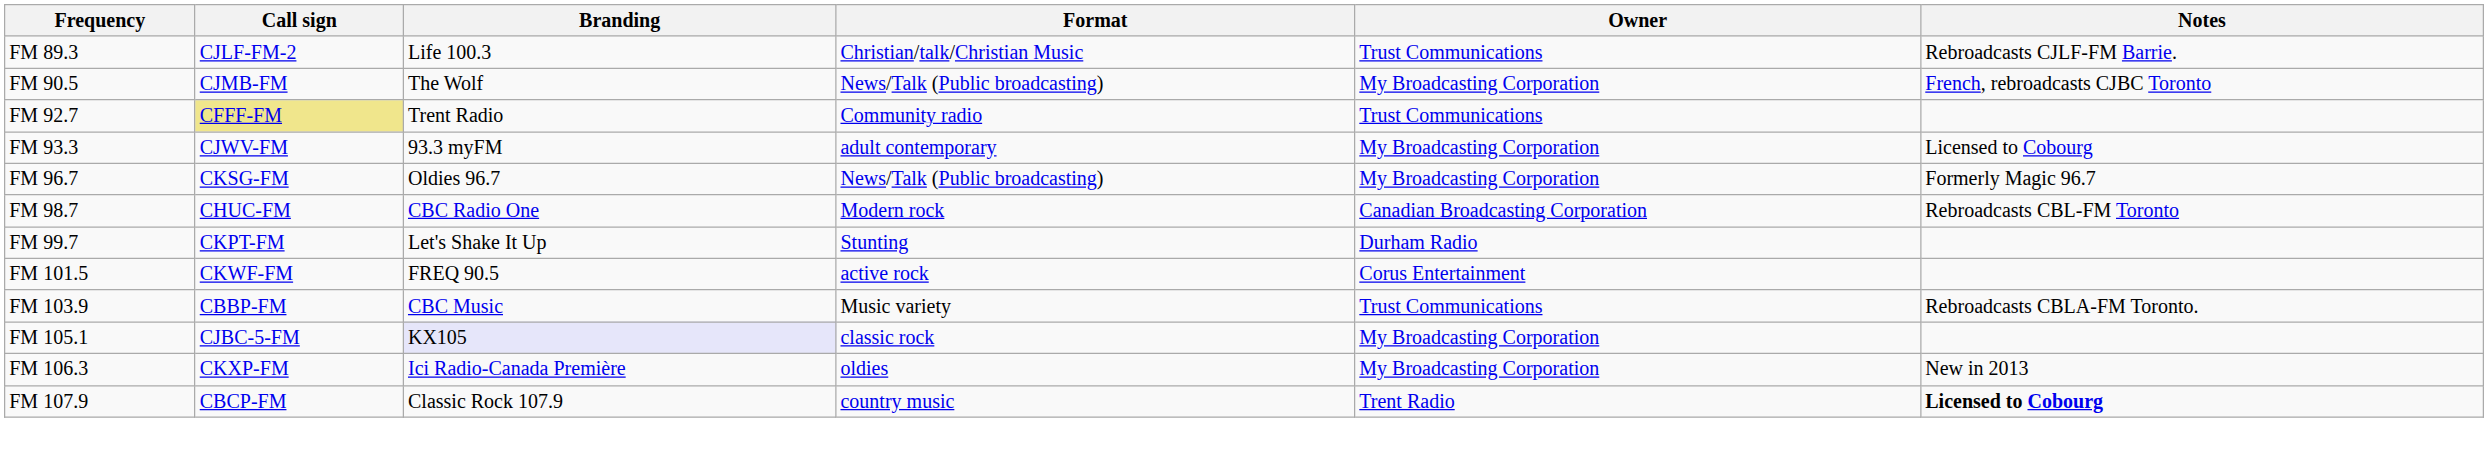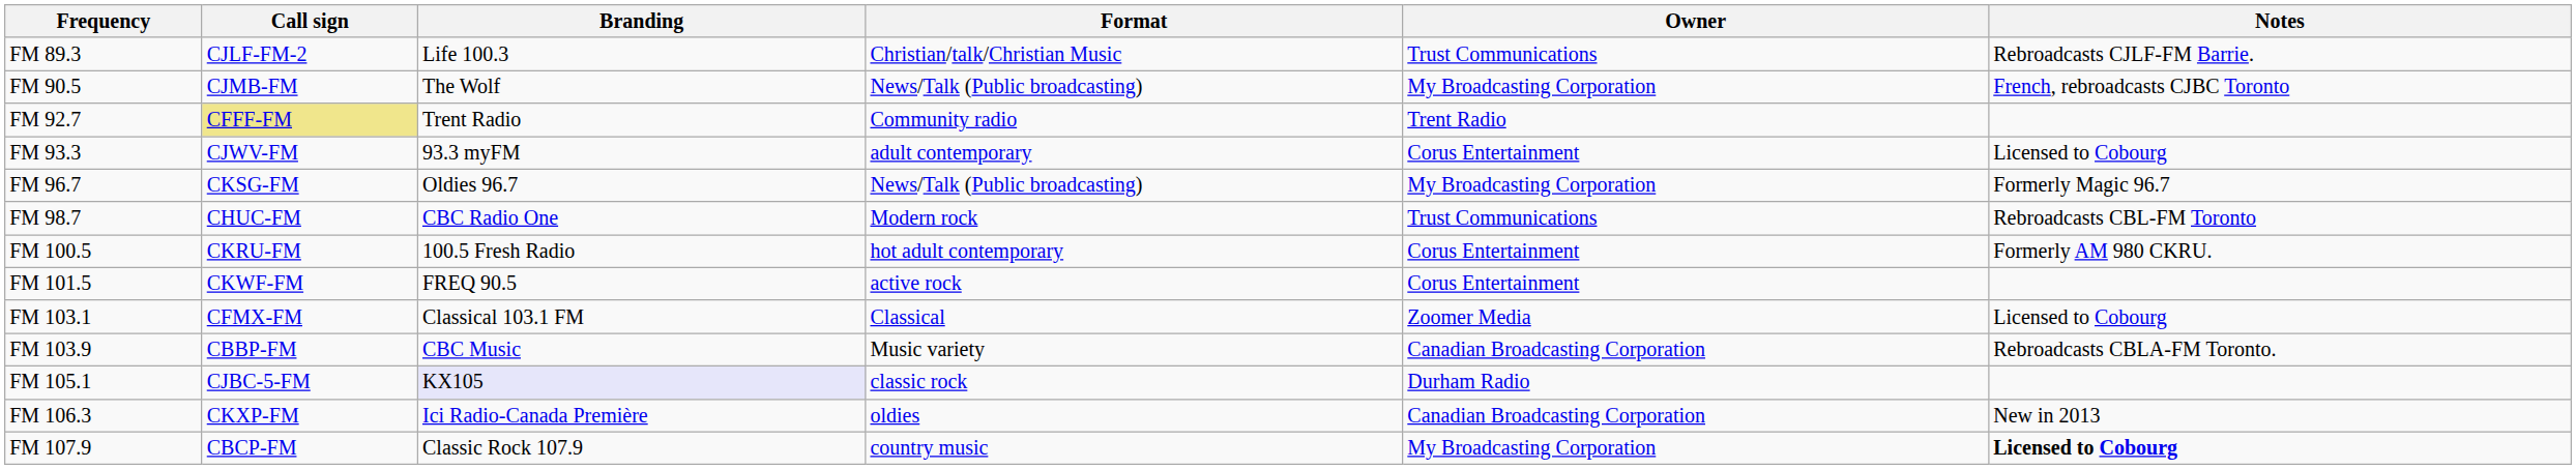 <table class="wikitable sortable" width="100%">
 <tr>
 <th>Frequency</th>
 <th>Call sign</th>
 <th>Branding</th>
 <th>Format</th>
 <th>Owner</th>
 <th>Notes</th>
 </tr>
 <tr>
 <td>FM 89.3</td>
 <td><a href='#'>CJLF-FM-2</a></td>
 <td>Life 100.3</td>
 <td><a href='#'>Christian</a>/<a href='#'>talk</a>/<a href='#'>Christian Music</a></td>
 <td><a href='#'>Trust Communications</a></td>
 <td>Rebroadcasts CJLF-FM <a href='#'>Barrie</a>.</td>
 </tr>
 <tr>
 <td>FM 90.5</td>
 <td><a href='#'>CJMB-FM</a></td>
 <td>The Wolf</td>
 <td><a href='#'>News</a>/<a href='#'>Talk</a> (<a href='#'>Public broadcasting</a>)</td>
 <td><a href='#'>My Broadcasting Corporation</a></td>
 <td><a href='#'>French</a>, rebroadcasts CJBC <a href='#'>Toronto</a></td>
 </tr>
 <tr>
 <td>FM 92.7</td>
 <td style="background: khaki;"><a href='#'>CFFF-FM</a></td>
 <td>Trent Radio</td>
 <td><a href='#'>Community radio</a></td>
-<td><a href='#'>Trust Communications</a></td>
+<td><a href='#'>Trent Radio</a></td>
 <td></td>
 </tr>
 <tr>
 <td>FM 93.3</td>
 <td><a href='#'>CJWV-FM</a></td>
 <td>93.3 myFM</td>
 <td><a href='#'>adult contemporary</a></td>
-<td><a href='#'>My Broadcasting Corporation</a></td>
+<td><a href='#'>Corus Entertainment</a></td>
 <td>Licensed to <a href='#'>Cobourg</a></td>
 </tr>
 <tr>
 <td>FM 96.7</td>
 <td><a href='#'>CKSG-FM</a></td>
 <td>Oldies 96.7</td>
 <td><a href='#'>News</a>/<a href='#'>Talk</a> (<a href='#'>Public broadcasting</a>)</td>
 <td><a href='#'>My Broadcasting Corporation</a></td>
 <td>Formerly Magic 96.7</td>
 </tr>
 <tr>
 <td>FM 98.7</td>
 <td><a href='#'>CHUC-FM</a></td>
 <td><a href='#'>CBC Radio One</a></td>
 <td><a href='#'>Modern rock</a></td>
-<td><a href='#'>Canadian Broadcasting Corporation</a></td>
+<td><a href='#'>Trust Communications</a></td>
 <td>Rebroadcasts CBL-FM <a href='#'>Toronto</a></td>
 </tr>
 <tr>
-<td>FM 99.7</td>
-<td><a href='#'>CKPT-FM</a></td>
-<td>Let's Shake It Up</td>
-<td><a href='#'>Stunting</a></td>
-<td><a href='#'>Durham Radio</a></td>
-<td></td>
+<td>FM 100.5</td>
+<td><a href='#'>CKRU-FM</a></td>
+<td>100.5 Fresh Radio</td>
+<td><a href='#'>hot adult contemporary</a></td>
+<td><a href='#'>Corus Entertainment</a></td>
+<td>Formerly <a href='#'>AM</a> 980 CKRU.</td>
 </tr>
 <tr>
 <td>FM 101.5</td>
 <td><a href='#'>CKWF-FM</a></td>
 <td>FREQ 90.5</td>
 <td><a href='#'>active rock</a></td>
 <td><a href='#'>Corus Entertainment</a></td>
 <td></td>
 </tr>
 <tr>
+<td>FM 103.1</td>
+<td><a href='#'>CFMX-FM</a></td>
+<td>Classical 103.1 FM</td>
+<td><a href='#'>Classical</a></td>
+<td><a href='#'>Zoomer Media</a></td>
+<td>Licensed to <a href='#'>Cobourg</a></td>
+</tr>
+<tr>
 <td>FM 103.9</td>
 <td><a href='#'>CBBP-FM</a></td>
 <td><a href='#'>CBC Music</a></td>
 <td>Music variety</td>
-<td><a href='#'>Trust Communications</a></td>
+<td><a href='#'>Canadian Broadcasting Corporation</a></td>
 <td>Rebroadcasts CBLA-FM Toronto.</td>
 </tr>
 <tr>
 <td>FM 105.1</td>
 <td><a href='#'>CJBC-5-FM</a></td>
 <td style="background: lavender;">KX105</td>
 <td><a href='#'>classic rock</a></td>
-<td><a href='#'>My Broadcasting Corporation</a></td>
+<td><a href='#'>Durham Radio</a></td>
 <td></td>
 </tr>
 <tr>
 <td>FM 106.3</td>
 <td><a href='#'>CKXP-FM</a></td>
 <td><a href='#'>Ici Radio-Canada Première</a></td>
 <td><a href='#'>oldies</a></td>
-<td><a href='#'>My Broadcasting Corporation</a></td>
+<td><a href='#'>Canadian Broadcasting Corporation</a></td>
 <td>New in 2013</td>
 </tr>
 <tr>
 <td>FM 107.9</td>
 <td><a href='#'>CBCP-FM</a></td>
 <td>Classic Rock 107.9</td>
 <td><a href='#'>country music</a></td>
-<td><a href='#'>Trent Radio</a></td>
+<td><a href='#'>My Broadcasting Corporation</a></td>
 <td><strong>Licensed to <a href='#'>Cobourg</a></strong></td>
 </tr>
 </table>
